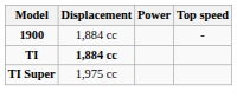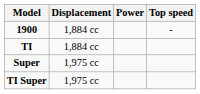 <table class="wikitable" style="text-align:center; font-size:91%;">
 <tr>
 <th>Model</th>
 <th>Displacement</th>
 <th>Power</th>
 <th>Top speed</th>
 </tr>
 <tr>
 <td><strong>1900</strong></td>
 <td>1,884 cc</td>
 <td></td>
 <td>-</td>
 </tr>
 <tr>
 <td><strong>TI</strong></td>
-<td><strong>1,884 cc</strong></td>
+<td>1,884 cc</td>
+<td></td>
+<td></td>
+</tr>
+<tr>
+<td><strong>Super</strong></td>
+<td>1,975 cc</td>
 <td></td>
 <td></td>
 </tr>
 <tr>
 <td><strong>TI Super</strong></td>
 <td>1,975 cc</td>
 <td></td>
 <td></td>
 </tr>
 </table>
